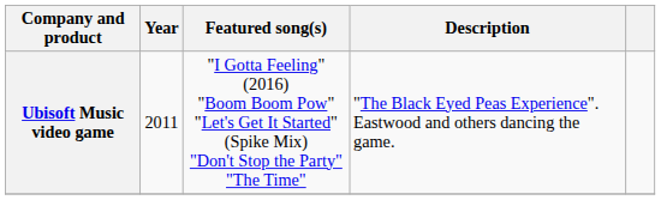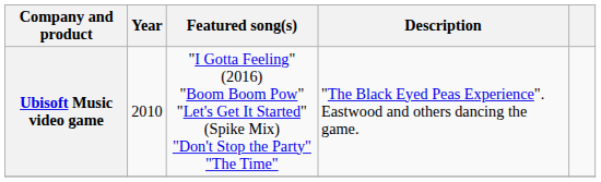 <table class="wikitable sortable plainrowheaders" style="text-align:center;">
 <tr>
 <th scope="col" style="width:150px;">Company and product</th>
 <th scope="col" style="width:5px;;">Year</th>
 <th scope="col" style="width:200px;">Featured song(s)</th>
 <th scope="col" style="width:350px;" class="unsortable">Description</th>
 <th scope="col" style="width: 2em;" class="unsortable"></th>
 </tr>
 <tr>
 <th scope=row><a href='#'>Ubisoft</a> Music video game</th>
-<td>2011</td>
+<td>2010</td>
 <td>"<a href='#'>I Gotta Feeling</a>" (2016) <br> "<a href='#'>Boom Boom Pow</a>" <br> "<a href='#'>Let's Get It Started</a>" (Spike Mix) <br> <a href='#'>"Don't Stop the Party"</a> <br> <a href='#'>"The Time"</a></td>
 <td style="text-align:left;">"<a href='#'>The Black Eyed Peas Experience</a>".  Eastwood and others dancing the game.</td>
 <td></td>
 </tr>
 <tr>
 </tr>
 </table>
